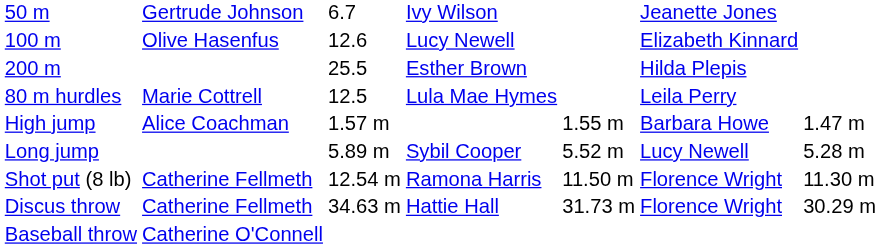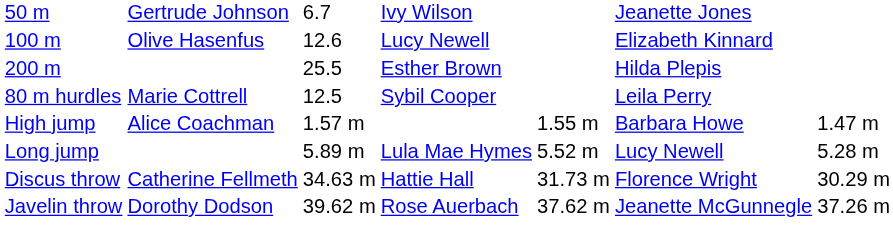 <table>
 <tr>
 <td><a href='#'>50 m</a></td>
 <td><a href='#'>Gertrude Johnson</a></td>
 <td>6.7</td>
 <td><a href='#'>Ivy Wilson</a></td>
 <td></td>
 <td><a href='#'>Jeanette Jones</a></td>
 <td></td>
 </tr>
 <tr>
 <td><a href='#'>100 m</a></td>
 <td><a href='#'>Olive Hasenfus</a></td>
 <td>12.6</td>
 <td><a href='#'>Lucy Newell</a></td>
 <td></td>
 <td><a href='#'>Elizabeth Kinnard</a></td>
 <td></td>
 </tr>
 <tr>
 <td><a href='#'>200 m</a></td>
 <td></td>
 <td>25.5</td>
 <td><a href='#'>Esther Brown</a></td>
 <td></td>
 <td><a href='#'>Hilda Plepis</a></td>
 <td></td>
 </tr>
 <tr>
 <td><a href='#'>80 m hurdles</a></td>
 <td><a href='#'>Marie Cottrell</a></td>
 <td>12.5</td>
-<td><a href='#'>Lula Mae Hymes</a></td>
+<td><a href='#'>Sybil Cooper</a></td>
 <td></td>
 <td><a href='#'>Leila Perry</a></td>
 <td></td>
 </tr>
 <tr>
 <td><a href='#'>High jump</a></td>
 <td><a href='#'>Alice Coachman</a></td>
 <td>1.57 m</td>
 <td></td>
 <td>1.55 m</td>
 <td><a href='#'>Barbara Howe</a></td>
 <td>1.47 m</td>
 </tr>
 <tr>
 <td><a href='#'>Long jump</a></td>
 <td></td>
 <td>5.89 m</td>
-<td><a href='#'>Sybil Cooper</a></td>
+<td><a href='#'>Lula Mae Hymes</a></td>
 <td>5.52 m</td>
 <td><a href='#'>Lucy Newell</a></td>
 <td>5.28 m</td>
-</tr>
-<tr>
-<td><a href='#'>Shot put</a> (8 lb)</td>
-<td><a href='#'>Catherine Fellmeth</a></td>
-<td>12.54 m</td>
-<td><a href='#'>Ramona Harris</a></td>
-<td>11.50 m</td>
-<td><a href='#'>Florence Wright</a></td>
-<td>11.30 m</td>
 </tr>
 <tr>
 <td><a href='#'>Discus throw</a></td>
 <td><a href='#'>Catherine Fellmeth</a></td>
 <td>34.63 m</td>
 <td><a href='#'>Hattie Hall</a></td>
 <td>31.73 m</td>
 <td><a href='#'>Florence Wright</a></td>
 <td>30.29 m</td>
 </tr>
 <tr>
-<td><a href='#'>Baseball throw</a></td>
-<td><a href='#'>Catherine O'Connell</a></td>
-<td></td>
-<td></td>
-<td></td>
-<td></td>
-<td></td>
+<td><a href='#'>Javelin throw</a></td>
+<td><a href='#'>Dorothy Dodson</a></td>
+<td>39.62 m</td>
+<td><a href='#'>Rose Auerbach</a></td>
+<td>37.62 m</td>
+<td><a href='#'>Jeanette McGunnegle</a></td>
+<td>37.26 m</td>
 </tr>
 </table>
